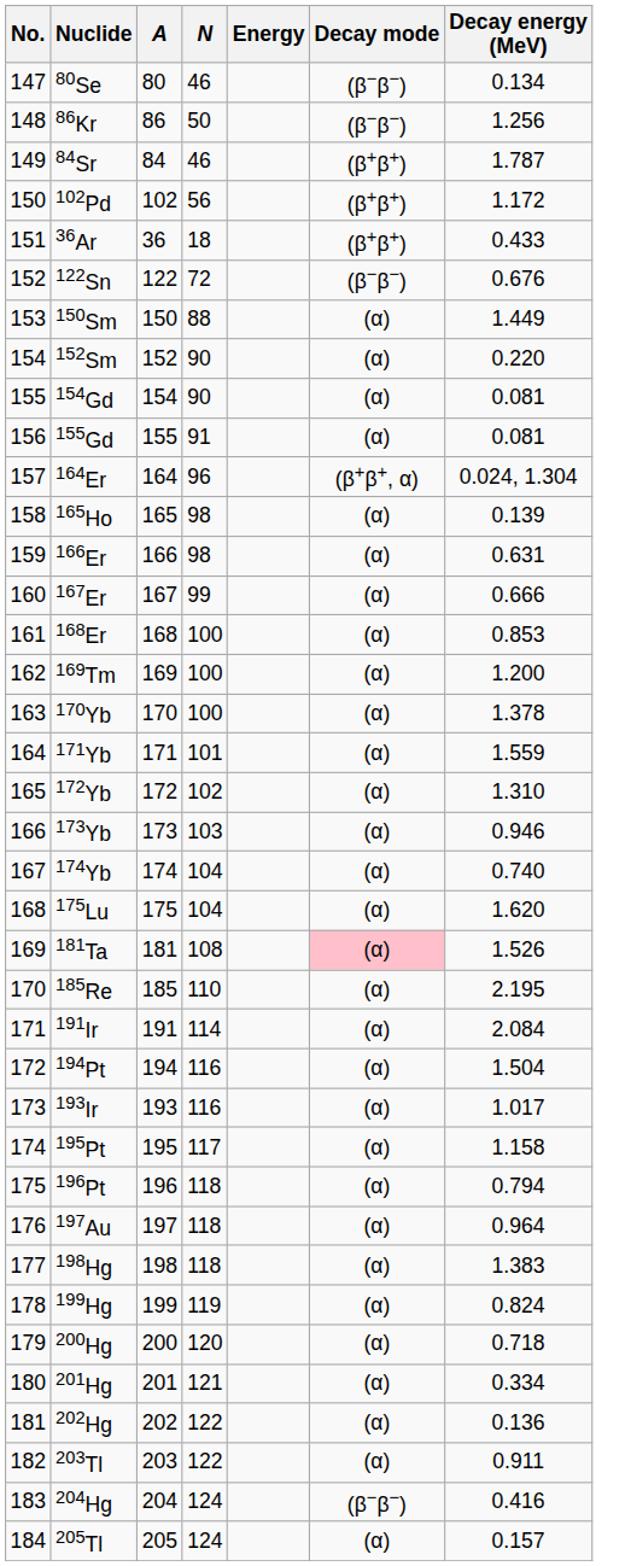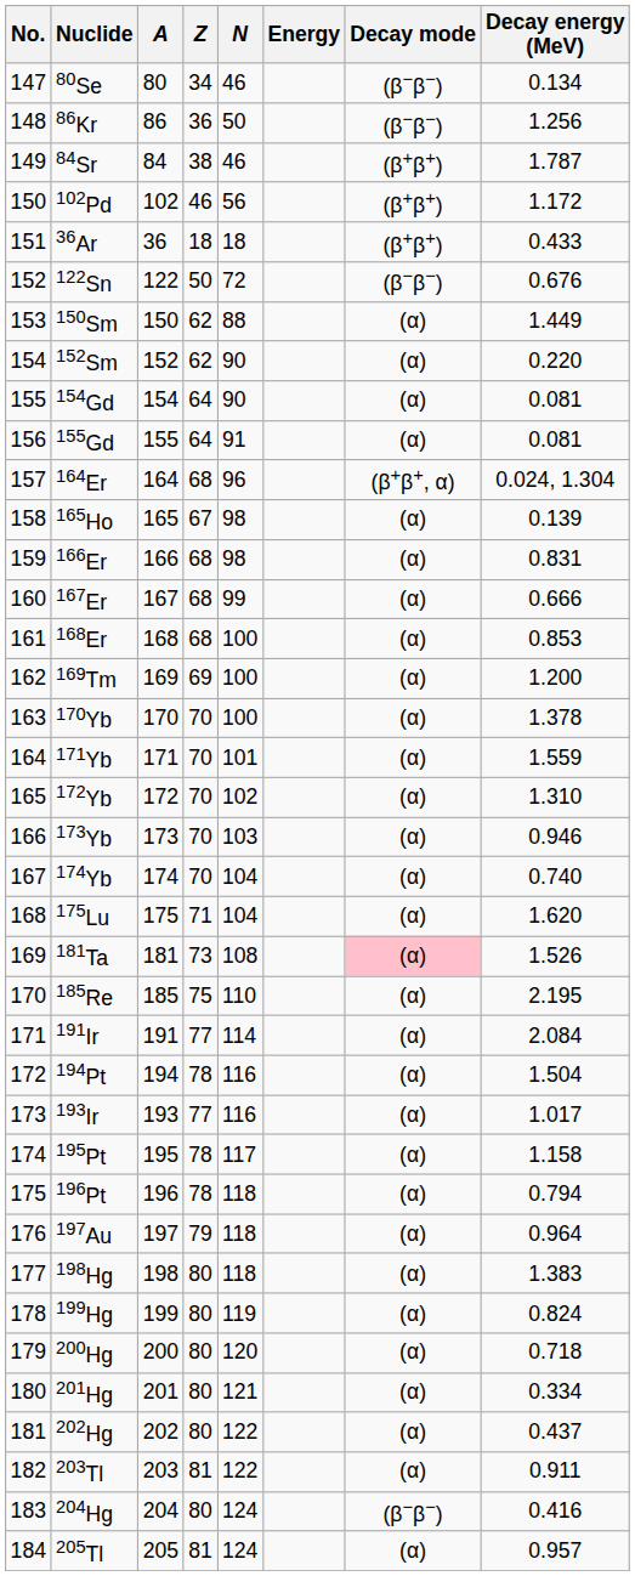 <table class="wikitable sortable" data-sort-type="number">
 <tr>
 <th>No.</th>
 <th>Nuclide</th>
 <th><em>A</em></th>
+<th><em>Z</em></th>
 <th><em>N</em></th>
 <th>Energy</th>
 <th>Decay mode</th>
 <th>Decay energy<br>(MeV)</th>
 </tr>
 <tr>
 <td>147</td>
 <td><sup> 80</sup>Se</td>
 <td>80</td>
+<td>34</td>
 <td>46</td>
 <td></td>
 <td align=center><span>(β<sup>−</sup>β<sup>−</sup>)</span></td>
 <td align=center>0.134</td>
 </tr>
 <tr>
 <td>148</td>
 <td><sup> 86</sup>Kr</td>
 <td>86</td>
+<td>36</td>
 <td>50</td>
 <td></td>
 <td align=center><span>(β<sup>−</sup>β<sup>−</sup>)</span></td>
 <td align=center>1.256</td>
 </tr>
 <tr>
 <td>149</td>
 <td><sup> 84</sup>Sr</td>
 <td>84</td>
+<td>38</td>
 <td>46</td>
 <td></td>
 <td align=center><span>(β<sup>+</sup>β<sup>+</sup>)</span></td>
 <td align=center>1.787</td>
 </tr>
 <tr>
 <td>150</td>
 <td><sup>102</sup>Pd</td>
 <td>102</td>
+<td>46</td>
 <td>56</td>
 <td></td>
 <td align=center><span>(β<sup>+</sup>β<sup>+</sup>)</span></td>
 <td align=center>1.172</td>
 </tr>
 <tr>
 <td>151</td>
 <td><sup>36</sup>Ar</td>
 <td>36</td>
 <td>18</td>
+<td>18</td>
 <td></td>
 <td align=center><span>(β<sup>+</sup>β<sup>+</sup>)</span></td>
 <td align=center>0.433</td>
 </tr>
 <tr>
 <td>152</td>
 <td><sup>122</sup>Sn</td>
 <td>122</td>
+<td>50</td>
 <td>72</td>
 <td></td>
 <td align=center><span>(β<sup>−</sup>β<sup>−</sup>)</span></td>
 <td align=center>0.676</td>
 </tr>
 <tr>
 <td>153</td>
 <td><sup>150</sup>Sm</td>
 <td>150</td>
+<td>62</td>
 <td>88</td>
 <td></td>
 <td align=center><span>(α)</span></td>
 <td align=center>1.449</td>
 </tr>
 <tr>
 <td>154</td>
 <td><sup>152</sup>Sm</td>
 <td>152</td>
+<td>62</td>
 <td>90</td>
 <td></td>
 <td align=center><span>(α)</span></td>
 <td align=center>0.220</td>
 </tr>
 <tr>
 <td>155</td>
 <td><sup>154</sup>Gd</td>
 <td>154</td>
+<td>64</td>
 <td>90</td>
 <td></td>
 <td align=center><span>(α)</span></td>
 <td align=center>0.081</td>
 </tr>
 <tr>
 <td>156</td>
 <td><sup>155</sup>Gd</td>
 <td>155</td>
+<td>64</td>
 <td>91</td>
 <td></td>
 <td align=center><span>(α)</span></td>
 <td align=center>0.081</td>
 </tr>
 <tr>
 <td>157</td>
 <td><sup>164</sup>Er</td>
 <td>164</td>
+<td>68</td>
 <td>96</td>
 <td></td>
 <td align=center><span>(β<sup>+</sup>β<sup>+</sup>, α)</span></td>
 <td align=center>0.024, 1.304</td>
 </tr>
 <tr>
 <td>158</td>
 <td><sup>165</sup>Ho</td>
 <td>165</td>
+<td>67</td>
 <td>98</td>
 <td></td>
 <td align=center><span>(α)</span></td>
 <td align=center>0.139</td>
 </tr>
 <tr>
 <td>159</td>
 <td><sup>166</sup>Er</td>
 <td>166</td>
+<td>68</td>
 <td>98</td>
 <td></td>
 <td align=center><span>(α)</span></td>
-<td align=center>0.631</td>
+<td align=center>0.831</td>
 </tr>
 <tr>
 <td>160</td>
 <td><sup>167</sup>Er</td>
 <td>167</td>
+<td>68</td>
 <td>99</td>
 <td></td>
 <td align=center><span>(α)</span></td>
 <td align=center>0.666</td>
 </tr>
 <tr>
 <td>161</td>
 <td><sup>168</sup>Er</td>
 <td>168</td>
+<td>68</td>
 <td>100</td>
 <td></td>
 <td align=center><span>(α)</span></td>
 <td align=center>0.853</td>
 </tr>
 <tr>
 <td>162</td>
 <td><sup>169</sup>Tm</td>
 <td>169</td>
+<td>69</td>
 <td>100</td>
 <td></td>
 <td align=center><span>(α)</span></td>
 <td align=center>1.200</td>
 </tr>
 <tr>
 <td>163</td>
 <td><sup>170</sup>Yb</td>
 <td>170</td>
+<td>70</td>
 <td>100</td>
 <td></td>
 <td align=center><span>(α)</span></td>
 <td align=center>1.378</td>
 </tr>
 <tr>
 <td>164</td>
 <td><sup>171</sup>Yb</td>
 <td>171</td>
+<td>70</td>
 <td>101</td>
 <td></td>
 <td align=center><span>(α)</span></td>
 <td align=center>1.559</td>
 </tr>
 <tr>
 <td>165</td>
 <td><sup>172</sup>Yb</td>
 <td>172</td>
+<td>70</td>
 <td>102</td>
 <td></td>
 <td align=center><span>(α)</span></td>
 <td align=center>1.310</td>
 </tr>
 <tr>
 <td>166</td>
 <td><sup>173</sup>Yb</td>
 <td>173</td>
+<td>70</td>
 <td>103</td>
 <td></td>
 <td align=center><span>(α)</span></td>
 <td align=center>0.946</td>
 </tr>
 <tr>
 <td>167</td>
 <td><sup>174</sup>Yb</td>
 <td>174</td>
+<td>70</td>
 <td>104</td>
 <td></td>
 <td align=center><span>(α)</span></td>
 <td align=center>0.740</td>
 </tr>
 <tr>
 <td>168</td>
 <td><sup>175</sup>Lu</td>
 <td>175</td>
+<td>71</td>
 <td>104</td>
 <td></td>
 <td align=center><span>(α)</span></td>
 <td align=center>1.620</td>
 </tr>
 <tr>
 <td>169</td>
 <td><sup>181</sup>Ta</td>
 <td>181</td>
+<td>73</td>
 <td>108</td>
 <td></td>
 <td align=center style="background: pink;"><span>(α)</span></td>
 <td align=center>1.526</td>
 </tr>
 <tr>
 <td>170</td>
 <td><sup>185</sup>Re</td>
 <td>185</td>
+<td>75</td>
 <td>110</td>
 <td></td>
 <td align=center><span>(α)</span></td>
 <td align=center>2.195</td>
 </tr>
 <tr>
 <td>171</td>
 <td><sup>191</sup>Ir</td>
 <td>191</td>
+<td>77</td>
 <td>114</td>
 <td></td>
 <td align=center><span>(α)</span></td>
 <td align=center>2.084</td>
 </tr>
 <tr>
 <td>172</td>
 <td><sup>194</sup>Pt</td>
 <td>194</td>
+<td>78</td>
 <td>116</td>
 <td></td>
 <td align=center><span>(α)</span></td>
 <td align=center>1.504</td>
 </tr>
 <tr>
 <td>173</td>
 <td><sup>193</sup>Ir</td>
 <td>193</td>
+<td>77</td>
 <td>116</td>
 <td></td>
 <td align=center><span>(α)</span></td>
 <td align=center>1.017</td>
 </tr>
 <tr>
 <td>174</td>
 <td><sup>195</sup>Pt</td>
 <td>195</td>
+<td>78</td>
 <td>117</td>
 <td></td>
 <td align=center><span>(α)</span></td>
 <td align=center>1.158</td>
 </tr>
 <tr>
 <td>175</td>
 <td><sup>196</sup>Pt</td>
 <td>196</td>
+<td>78</td>
 <td>118</td>
 <td></td>
 <td align=center><span>(α)</span></td>
 <td align=center>0.794</td>
 </tr>
 <tr>
 <td>176</td>
 <td><sup>197</sup>Au</td>
 <td>197</td>
+<td>79</td>
 <td>118</td>
 <td></td>
 <td align=center><span>(α)</span></td>
 <td align=center>0.964</td>
 </tr>
 <tr>
 <td>177</td>
 <td><sup>198</sup>Hg</td>
 <td>198</td>
+<td>80</td>
 <td>118</td>
 <td></td>
 <td align=center><span>(α)</span></td>
 <td align=center>1.383</td>
 </tr>
 <tr>
 <td>178</td>
 <td><sup>199</sup>Hg</td>
 <td>199</td>
+<td>80</td>
 <td>119</td>
 <td></td>
 <td align=center><span>(α)</span></td>
 <td align=center>0.824</td>
 </tr>
 <tr>
 <td>179</td>
 <td><sup>200</sup>Hg</td>
 <td>200</td>
+<td>80</td>
 <td>120</td>
 <td></td>
 <td align=center><span>(α)</span></td>
 <td align=center>0.718</td>
 </tr>
 <tr>
 <td>180</td>
 <td><sup>201</sup>Hg</td>
 <td>201</td>
+<td>80</td>
 <td>121</td>
 <td></td>
 <td align=center><span>(α)</span></td>
 <td align=center>0.334</td>
 </tr>
 <tr>
 <td>181</td>
 <td><sup>202</sup>Hg</td>
 <td>202</td>
+<td>80</td>
 <td>122</td>
 <td></td>
 <td align=center><span>(α)</span></td>
-<td align=center>0.136</td>
+<td align=center>0.437</td>
 </tr>
 <tr>
 <td>182</td>
 <td><sup>203</sup>Tl</td>
 <td>203</td>
+<td>81</td>
 <td>122</td>
 <td></td>
 <td align=center><span>(α)</span></td>
 <td align=center>0.911</td>
 </tr>
 <tr>
 <td>183</td>
 <td><sup>204</sup>Hg</td>
 <td>204</td>
+<td>80</td>
 <td>124</td>
 <td></td>
 <td align=center><span>(β<sup>−</sup>β<sup>−</sup>)</span></td>
 <td align=center>0.416</td>
 </tr>
 <tr>
 <td>184</td>
 <td><sup>205</sup>Tl</td>
 <td>205</td>
+<td>81</td>
 <td>124</td>
 <td></td>
 <td align=center><span>(α)</span></td>
-<td align=center>0.157</td>
+<td align=center>0.957</td>
 </tr>
 </table>
